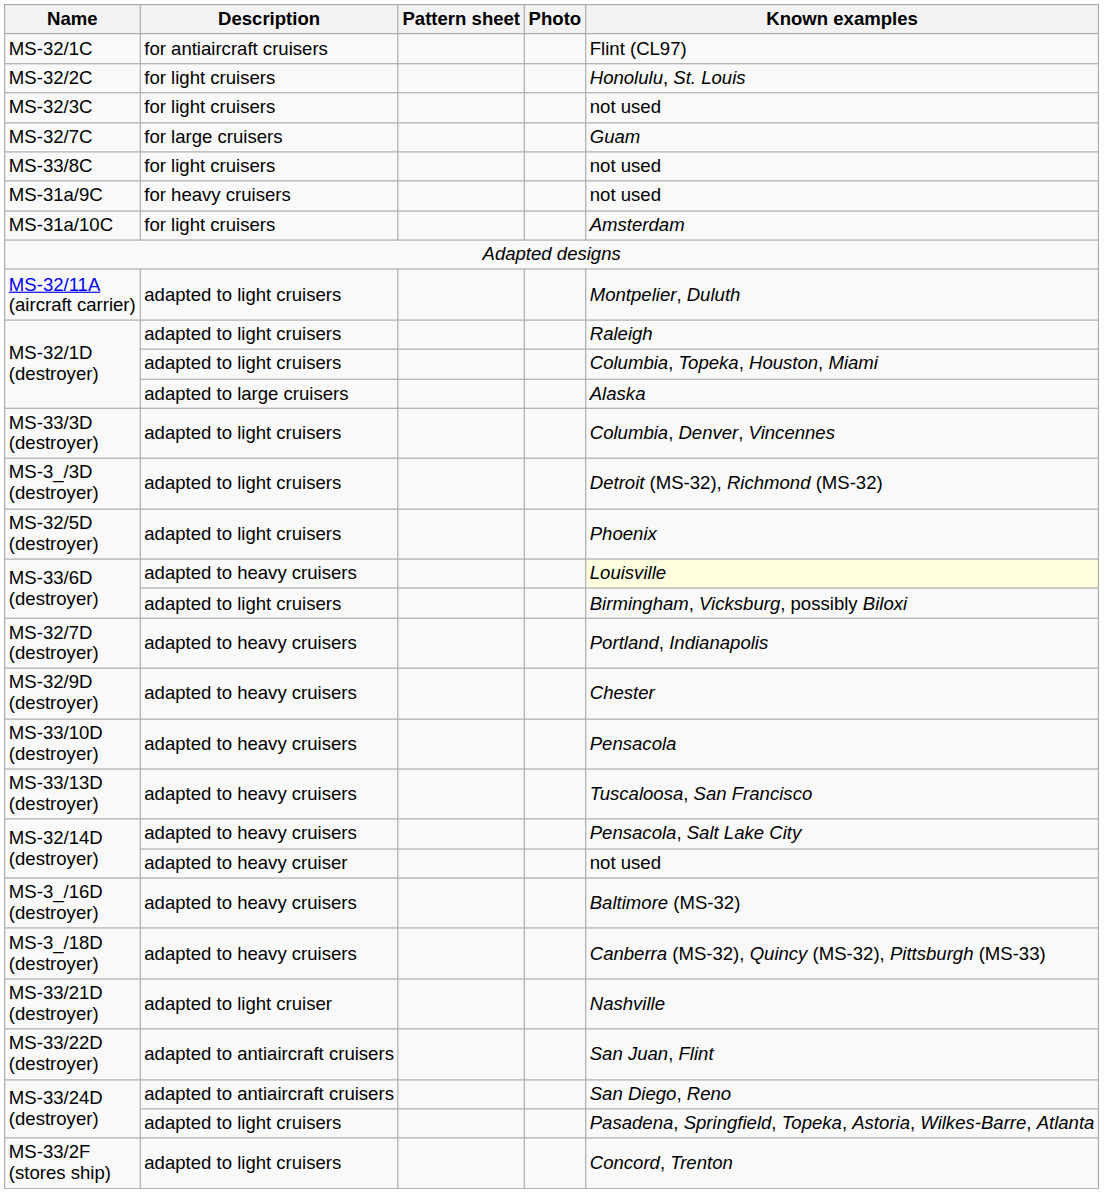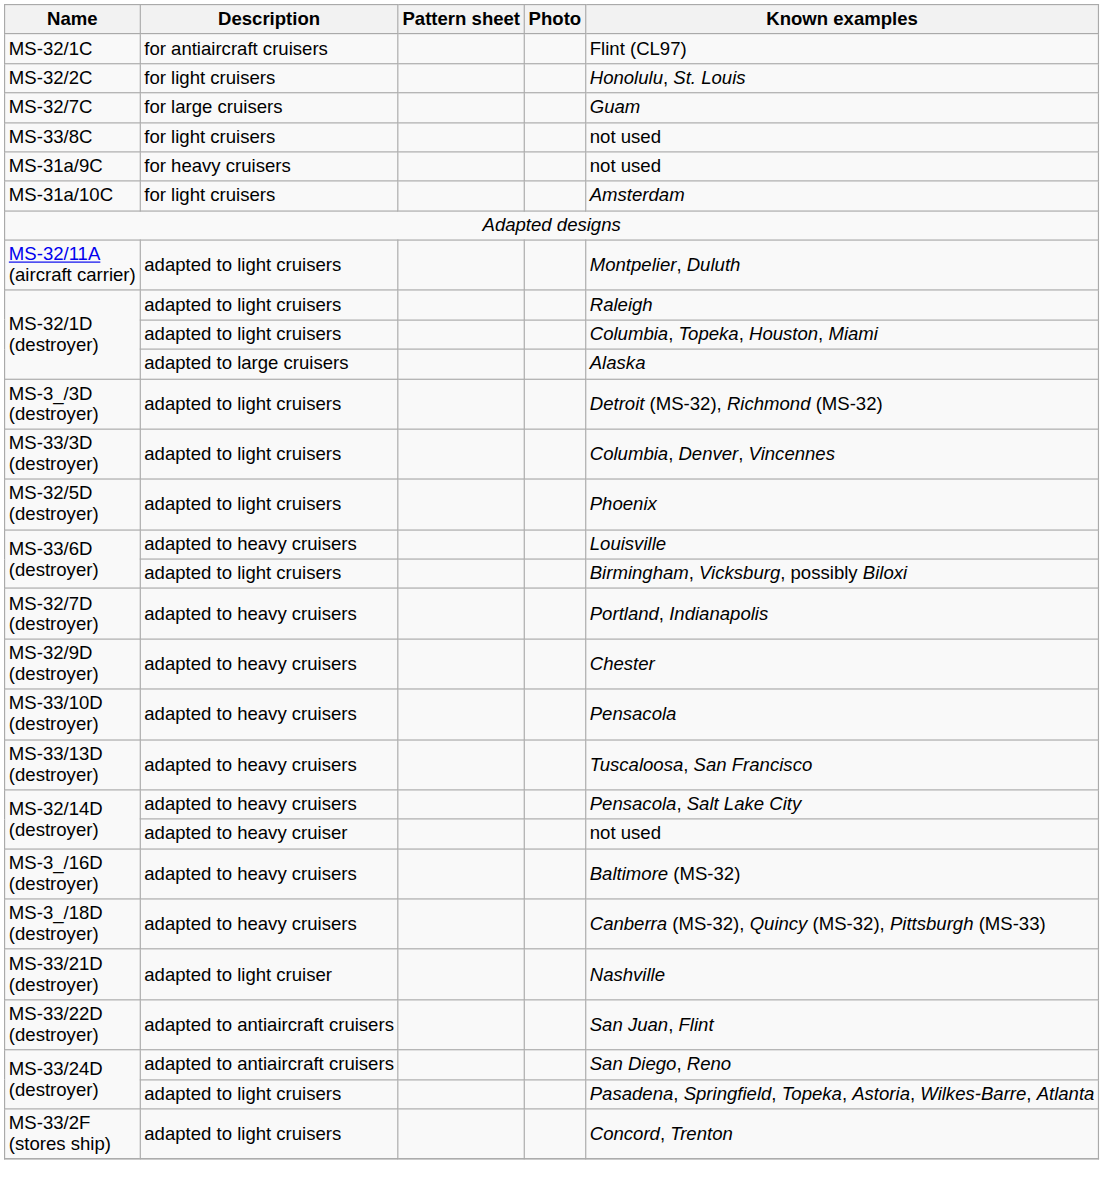 <table class="wikitable" border="1">
 <tr>
 <th>Name</th>
 <th>Description</th>
 <th>Pattern sheet</th>
 <th>Photo</th>
 <th>Known examples</th>
 </tr>
 <tr>
 <td>MS-32/1C</td>
 <td>for  antiaircraft cruisers</td>
 <td></td>
 <td></td>
 <td>Flint (CL97) </td>
 </tr>
 <tr id= MS-32/2C>
 <td>MS-32/2C</td>
 <td>for  light cruisers</td>
 <td></td>
 <td></td>
 <td><em>Honolulu</em>, <em>St. Louis</em></td>
-</tr>
-<tr>
-<td>MS-32/3C</td>
-<td>for  light cruisers</td>
-<td></td>
-<td></td>
-<td>not used</td>
 </tr>
 <tr>
 <td>MS-32/7C</td>
 <td>for  large cruisers</td>
 <td></td>
 <td></td>
 <td><em>Guam</em></td>
 </tr>
 <tr>
 <td>MS-33/8C</td>
 <td>for  light cruisers</td>
 <td></td>
 <td></td>
 <td>not used</td>
 </tr>
 <tr>
 <td>MS-31a/9C</td>
 <td>for  heavy cruisers</td>
 <td></td>
 <td></td>
 <td>not used</td>
 </tr>
 <tr>
 <td>MS-31a/10C</td>
 <td>for  light cruisers</td>
 <td></td>
 <td></td>
 <td><em>Amsterdam</em></td>
 </tr>
 <tr>
 <td colspan=5 align =center><em>Adapted designs</em></td>
 </tr>
 <tr>
 <td><a href='#'>MS-32/11A</a><br>(aircraft carrier)</td>
 <td>adapted to  light cruisers</td>
 <td></td>
 <td></td>
 <td><em>Montpelier</em>, <em>Duluth</em></td>
 </tr>
 <tr>
 <td rowspan=3>MS-32/1D<br>(destroyer)</td>
 <td>adapted to  light cruisers</td>
 <td></td>
 <td></td>
 <td><em>Raleigh</em></td>
 </tr>
 <tr>
 <td>adapted to  light cruisers</td>
 <td></td>
 <td></td>
 <td><em>Columbia</em>, <em>Topeka</em>, <em>Houston</em>, <em>Miami</em></td>
 </tr>
 <tr id="32-1D-CB">
 <td>adapted to  large cruisers</td>
 <td></td>
 <td></td>
 <td><em>Alaska</em></td>
 </tr>
 <tr>
+<td>MS-3_/3D<br>(destroyer)</td>
+<td>adapted to  light cruisers</td>
+<td></td>
+<td></td>
+<td><em>Detroit</em> (MS-32), <em>Richmond</em> (MS-32)</td>
+</tr>
+<tr>
 <td>MS-33/3D<br>(destroyer)</td>
 <td>adapted to  light cruisers</td>
 <td></td>
 <td></td>
 <td><em>Columbia</em>, <em>Denver</em>, <em>Vincennes</em></td>
-</tr>
-<tr>
-<td>MS-3_/3D<br>(destroyer)</td>
-<td>adapted to  light cruisers</td>
-<td></td>
-<td></td>
-<td><em>Detroit</em> (MS-32), <em>Richmond</em> (MS-32)</td>
 </tr>
 <tr>
 <td>MS-32/5D<br>(destroyer)</td>
 <td>adapted to  light cruisers</td>
 <td></td>
 <td></td>
 <td><em>Phoenix</em></td>
 </tr>
 <tr>
 <td rowspan=2>MS-33/6D<br>(destroyer)</td>
 <td>adapted to  heavy cruisers</td>
 <td></td>
 <td></td>
-<td style="background: lightyellow;"><em>Louisville</em></td>
+<td><em>Louisville</em></td>
 </tr>
 <tr>
 <td>adapted to  light cruisers</td>
 <td></td>
 <td></td>
 <td><em>Birmingham</em>, <em>Vicksburg</em>, possibly <em>Biloxi</em></td>
 </tr>
 <tr>
 <td>MS-32/7D<br>(destroyer)</td>
 <td>adapted to  heavy cruisers</td>
 <td></td>
 <td></td>
 <td><em>Portland</em>, <em>Indianapolis</em></td>
 </tr>
 <tr>
 <td>MS-32/9D<br>(destroyer)</td>
 <td>adapted to  heavy cruisers</td>
 <td></td>
 <td></td>
 <td><em>Chester</em></td>
 </tr>
 <tr>
 <td>MS-33/10D<br>(destroyer)</td>
 <td>adapted to  heavy cruisers</td>
 <td></td>
 <td></td>
 <td><em>Pensacola</em></td>
 </tr>
 <tr>
 <td>MS-33/13D<br>(destroyer)</td>
 <td>adapted to  heavy cruisers</td>
 <td></td>
 <td></td>
 <td><em>Tuscaloosa</em>, <em>San Francisco</em></td>
 </tr>
 <tr>
 <td rowspan=2>MS-32/14D<br>(destroyer)</td>
 <td>adapted to  heavy cruisers</td>
 <td></td>
 <td></td>
 <td><em>Pensacola</em>, <em>Salt Lake City</em></td>
 </tr>
 <tr>
 <td>adapted to heavy cruiser </td>
 <td></td>
 <td></td>
 <td>not used</td>
 </tr>
 <tr>
 <td>MS-3_/16D<br>(destroyer)</td>
 <td>adapted to  heavy cruisers</td>
 <td></td>
 <td></td>
 <td><em>Baltimore</em> (MS-32)</td>
 </tr>
 <tr>
 <td>MS-3_/18D<br>(destroyer)</td>
 <td>adapted to  heavy cruisers</td>
 <td></td>
 <td></td>
 <td><em>Canberra</em> (MS-32), <em>Quincy</em> (MS-32), <em>Pittsburgh</em> (MS-33)</td>
 </tr>
 <tr>
 <td>MS-33/21D<br>(destroyer)</td>
 <td>adapted to light cruiser </td>
 <td></td>
 <td></td>
 <td><em>Nashville</em></td>
 </tr>
 <tr>
 <td>MS-33/22D<br>(destroyer)</td>
 <td>adapted to  antiaircraft cruisers</td>
 <td></td>
 <td></td>
 <td><em>San Juan</em>, <em>Flint</em></td>
 </tr>
 <tr>
 <td rowspan=2>MS-33/24D<br>(destroyer)</td>
 <td>adapted to  antiaircraft cruisers</td>
 <td></td>
 <td></td>
 <td><em>San Diego</em>, <em>Reno</em></td>
 </tr>
 <tr>
 <td>adapted to  light cruisers</td>
 <td></td>
 <td></td>
 <td><em>Pasadena</em>, <em>Springfield</em>, <em>Topeka</em>, <em>Astoria</em>, <em>Wilkes-Barre</em>, <em>Atlanta</em></td>
 </tr>
 <tr>
 <td>MS-33/2F<br>(stores ship)</td>
 <td>adapted to  light cruisers</td>
 <td></td>
 <td></td>
 <td><em>Concord</em>, <em>Trenton</em></td>
 </tr>
 <tr>
 </tr>
 </table>
